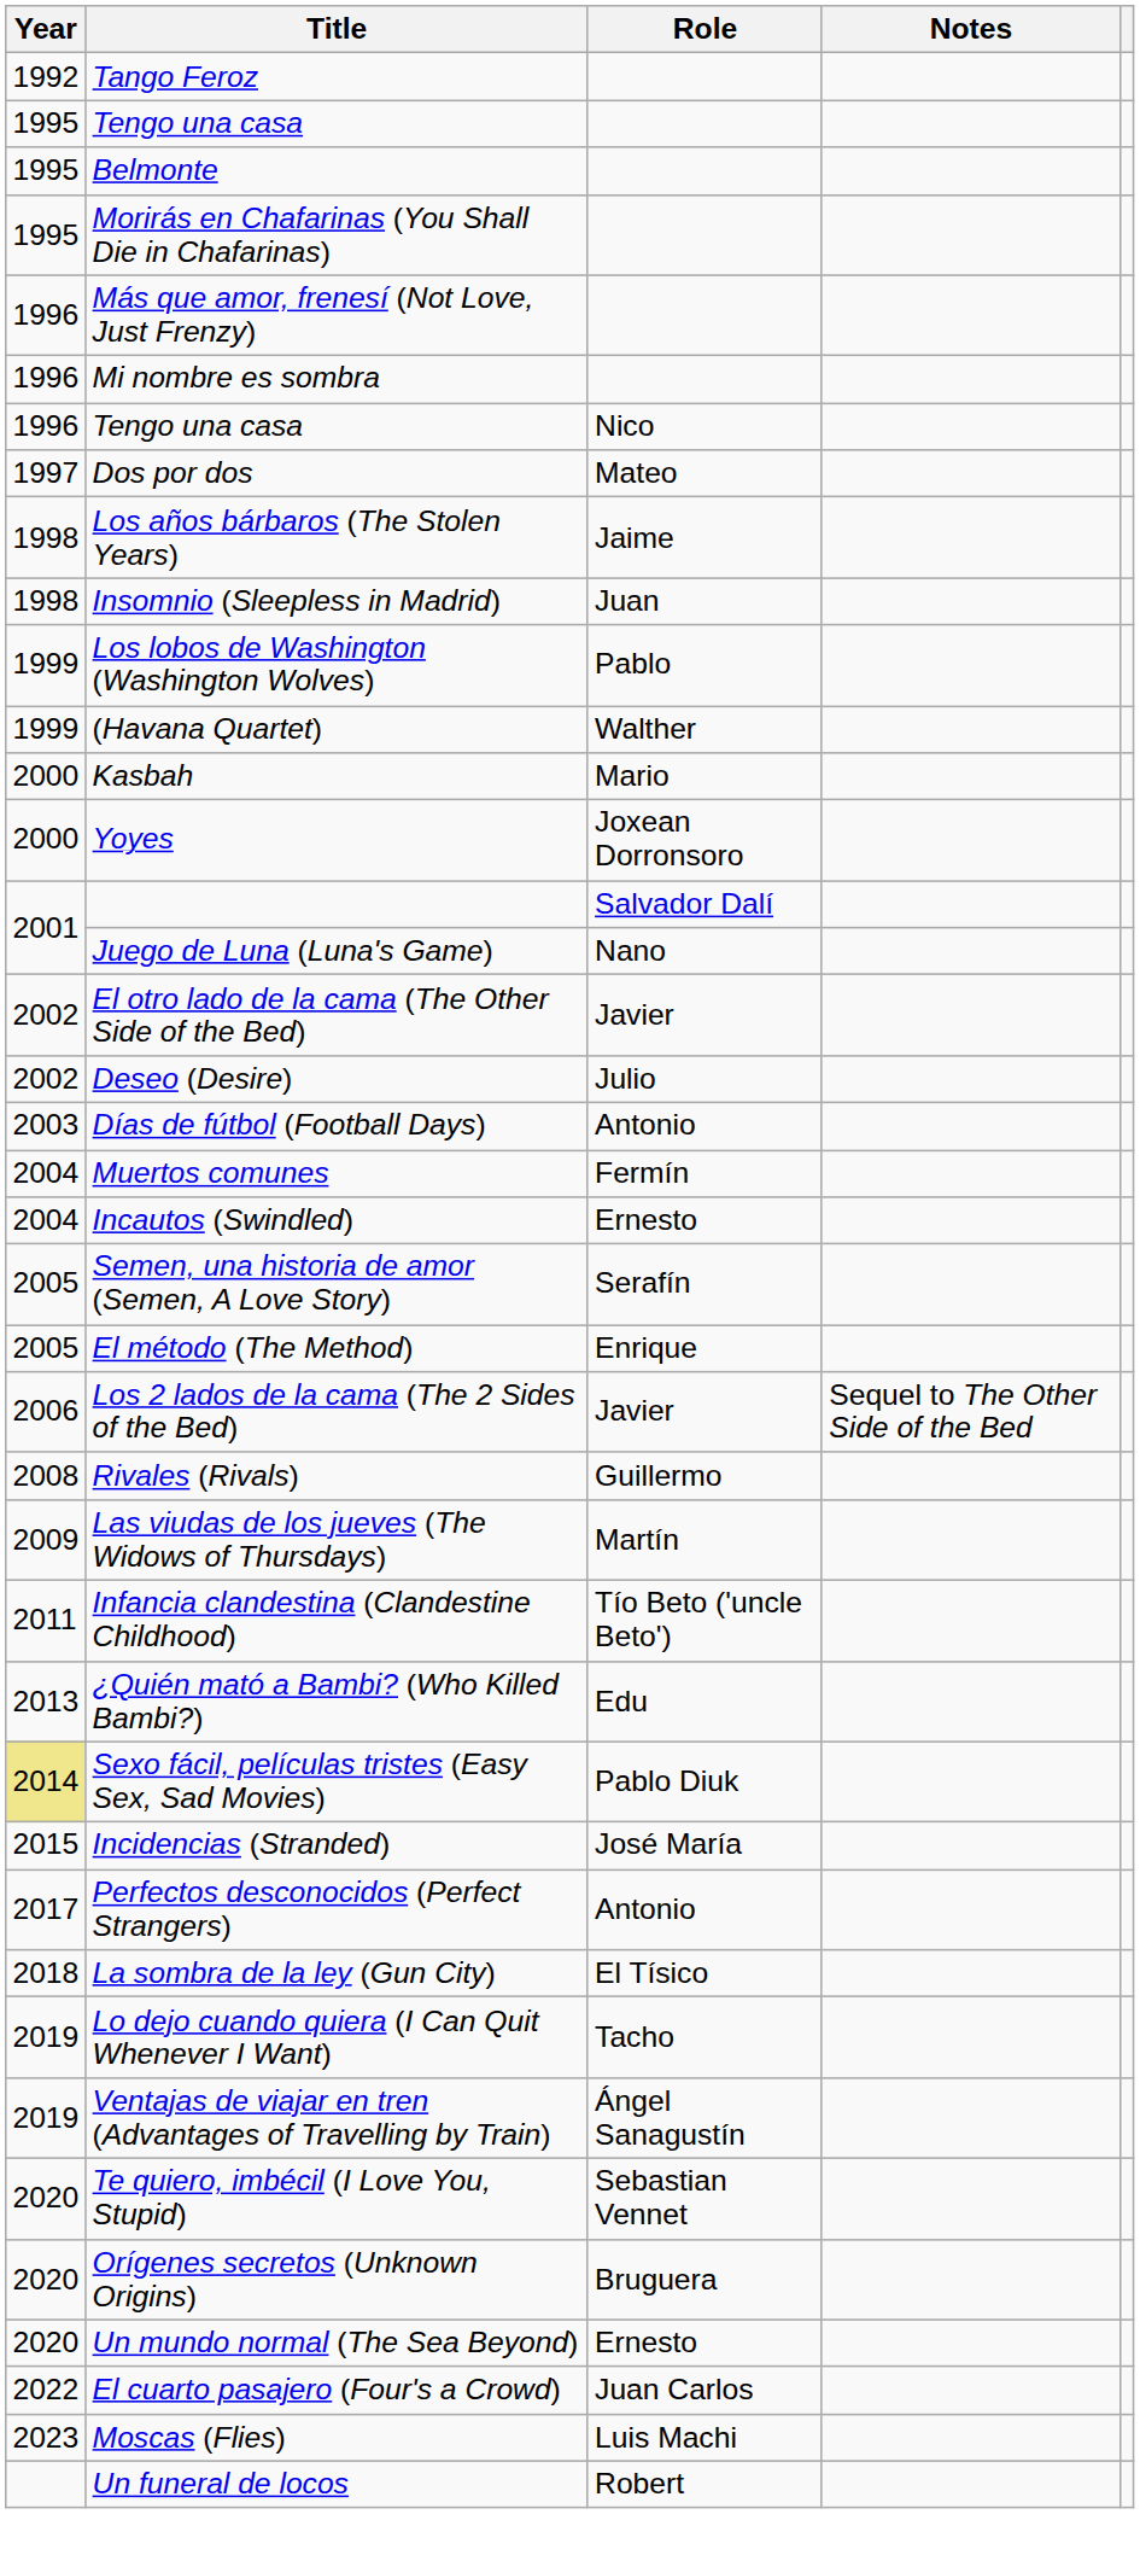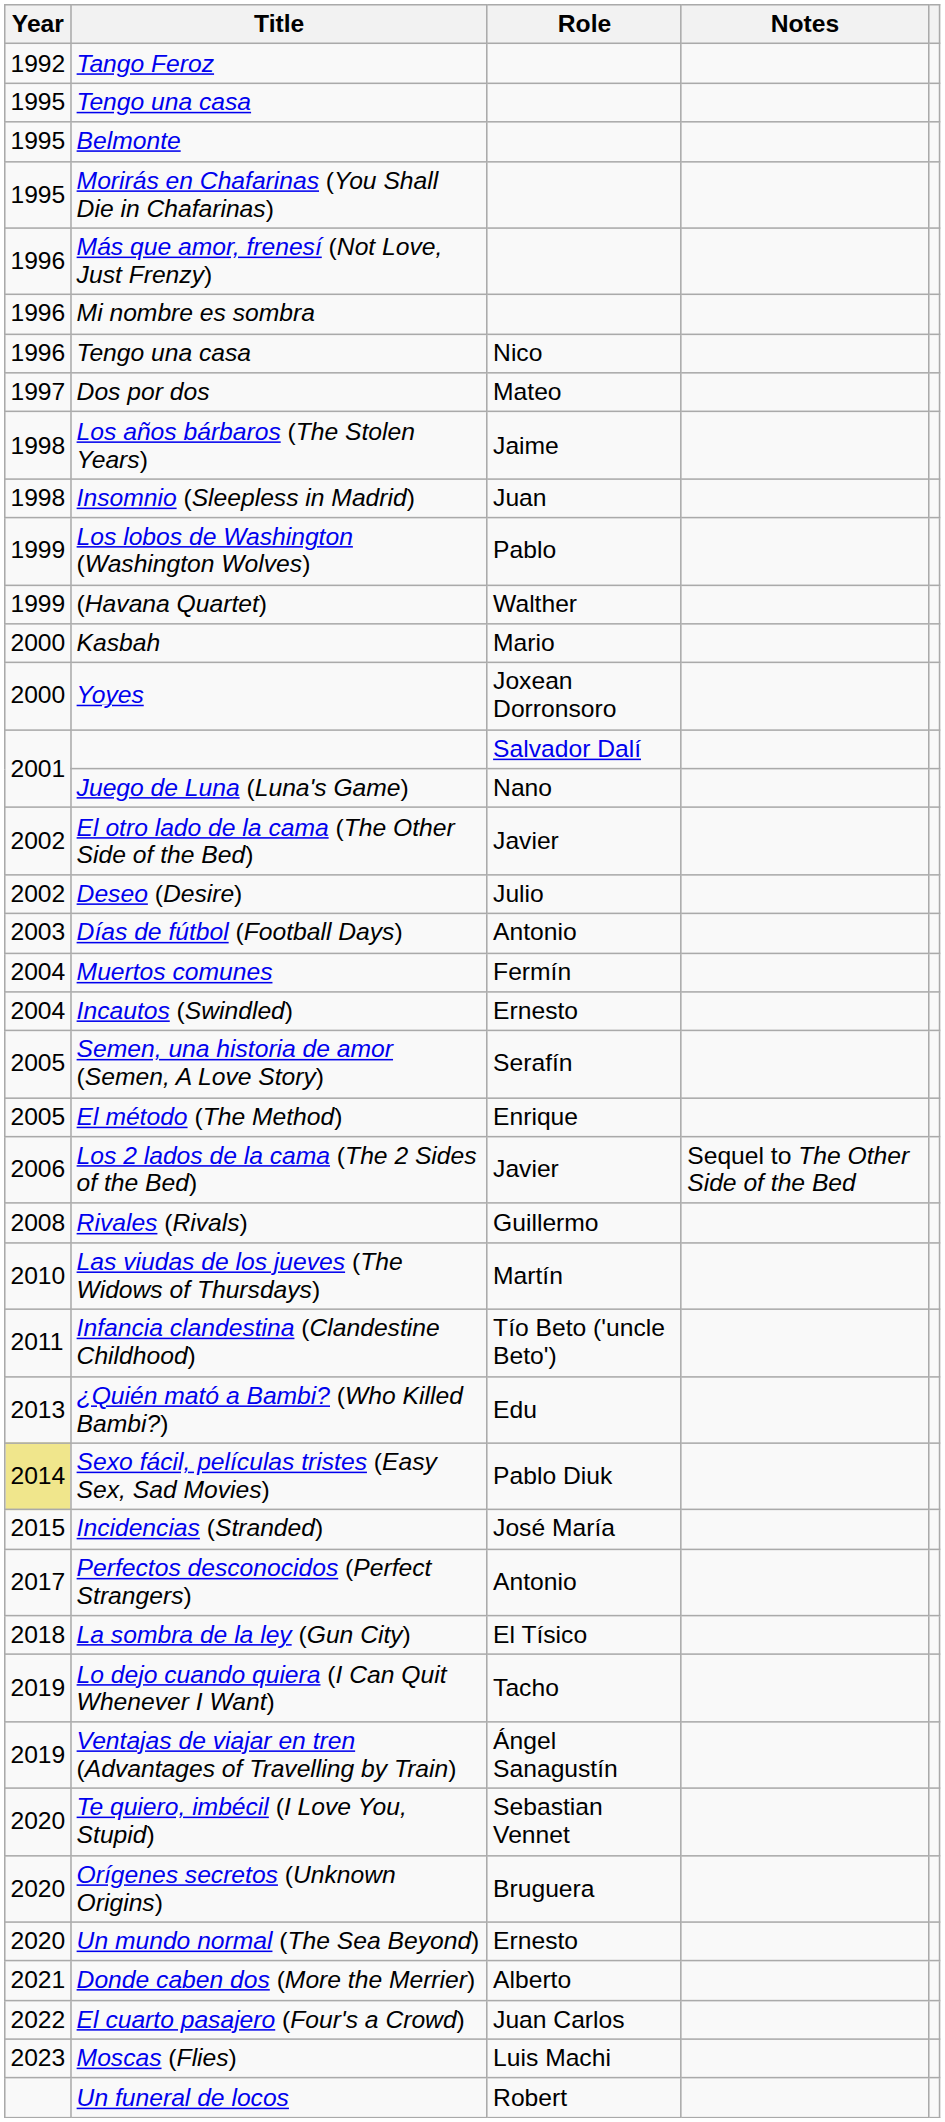 <table class="wikitable">
 <tr>
 <th>Year</th>
 <th>Title</th>
 <th>Role</th>
 <th>Notes</th>
 <th></th>
 </tr>
 <tr>
 <td>1992</td>
 <td><em><a href='#'>Tango Feroz</a></em></td>
 <td></td>
 <td></td>
 <td align = "center"></td>
 </tr>
 <tr>
 <td>1995</td>
 <td><em><a href='#'>Tengo una casa</a></em></td>
 <td></td>
 <td></td>
 <td align = "center"></td>
 </tr>
 <tr>
 <td>1995</td>
 <td><em><a href='#'>Belmonte</a></em></td>
 <td></td>
 <td></td>
 <td align = "center"></td>
 </tr>
 <tr>
 <td>1995</td>
 <td><em><a href='#'>Morirás en Chafarinas</a></em> (<em>You Shall Die in Chafarinas</em>)</td>
 <td></td>
 <td></td>
 <td align = "center"></td>
 </tr>
 <tr>
 <td>1996</td>
 <td><em><a href='#'>Más que amor, frenesí</a></em> (<em>Not Love, Just Frenzy</em>)</td>
 <td></td>
 <td></td>
 <td align = "center"></td>
 </tr>
 <tr>
 <td>1996</td>
 <td><em>Mi nombre es sombra</em></td>
 <td></td>
 <td></td>
 <td align = "center"></td>
 </tr>
 <tr>
 <td>1996</td>
 <td><em>Tengo una casa</em></td>
 <td>Nico</td>
 <td></td>
 <td align = "center"></td>
 </tr>
 <tr>
 <td>1997</td>
 <td><em>Dos por dos</em></td>
 <td>Mateo</td>
 <td></td>
 <td align = "center"></td>
 </tr>
 <tr>
 <td>1998</td>
 <td><em><a href='#'>Los años bárbaros</a></em> (<em>The Stolen Years</em>)</td>
 <td>Jaime</td>
 <td></td>
 <td align = "center"></td>
 </tr>
 <tr>
 <td>1998</td>
 <td><em><a href='#'>Insomnio</a></em> (<em>Sleepless in Madrid</em>)</td>
 <td>Juan</td>
 <td></td>
 <td align = "center"></td>
 </tr>
 <tr>
 <td>1999</td>
 <td><em><a href='#'>Los lobos de Washington</a></em> (<em>Washington Wolves</em>)</td>
 <td>Pablo</td>
 <td></td>
 <td align = "center"></td>
 </tr>
 <tr>
 <td>1999</td>
 <td><em></em> (<em>Havana Quartet</em>)</td>
 <td>Walther</td>
 <td></td>
 <td align = "center"></td>
 </tr>
 <tr>
 <td>2000</td>
 <td><em>Kasbah</em></td>
 <td>Mario</td>
 <td></td>
 <td align = "center"></td>
 </tr>
 <tr>
 <td>2000</td>
 <td><em><a href='#'>Yoyes</a></em></td>
 <td>Joxean Dorronsoro</td>
 <td></td>
 <td align = "center"></td>
 </tr>
 <tr>
 <td rowspan = "2">2001</td>
 <td><em></em></td>
 <td><a href='#'>Salvador Dalí</a></td>
 <td></td>
 <td align = "center"></td>
 </tr>
 <tr>
 <td><em><a href='#'>Juego de Luna</a></em> (<em>Luna's Game</em>)</td>
 <td>Nano</td>
 <td></td>
 <td align = "center"></td>
 </tr>
 <tr>
 <td>2002</td>
 <td><em><a href='#'>El otro lado de la cama</a></em> (<em>The Other Side of the Bed</em>)</td>
 <td>Javier</td>
 <td></td>
 <td align = "center"></td>
 </tr>
 <tr>
 <td>2002</td>
 <td><em><a href='#'>Deseo</a></em> (<em>Desire</em>)</td>
 <td>Julio</td>
 <td></td>
 <td align = "center"></td>
 </tr>
 <tr>
 <td>2003</td>
 <td><em><a href='#'>Días de fútbol</a></em> (<em>Football Days</em>)</td>
 <td>Antonio</td>
 <td></td>
 <td align = "center"></td>
 </tr>
 <tr>
 <td>2004</td>
 <td><em><a href='#'>Muertos comunes</a></em></td>
 <td>Fermín</td>
 <td></td>
 <td align = "center"></td>
 </tr>
 <tr>
 <td>2004</td>
 <td><em><a href='#'>Incautos</a></em> (<em>Swindled</em>)</td>
 <td>Ernesto</td>
 <td></td>
 <td align = "center"></td>
 </tr>
 <tr>
 <td>2005</td>
 <td><em><a href='#'>Semen, una historia de amor</a></em> (<em>Semen, A Love Story</em>)</td>
 <td>Serafín</td>
 <td></td>
 <td align = "center"></td>
 </tr>
 <tr>
 <td>2005</td>
 <td><em><a href='#'>El método</a></em> (<em>The Method</em>)</td>
 <td>Enrique</td>
 <td></td>
 <td align = "center"></td>
 </tr>
 <tr>
 <td>2006</td>
 <td><em><a href='#'>Los 2 lados de la cama</a></em> (<em>The 2 Sides of the Bed</em>)</td>
 <td>Javier</td>
 <td>Sequel to <em>The Other Side of the Bed</em></td>
 <td align = "center"></td>
 </tr>
 <tr>
 <td>2008</td>
 <td><em><a href='#'>Rivales</a></em> (<em>Rivals</em>)</td>
 <td>Guillermo</td>
 <td></td>
 <td align = "center"></td>
 </tr>
 <tr>
-<td>2009</td>
+<td>2010</td>
 <td><em><a href='#'>Las viudas de los jueves</a></em> (<em>The Widows of Thursdays</em>)</td>
 <td>Martín</td>
 <td></td>
 <td align = "center"></td>
 </tr>
 <tr>
 <td>2011</td>
 <td><em><a href='#'>Infancia clandestina</a></em> (<em>Clandestine Childhood</em>)</td>
 <td>Tío Beto ('uncle Beto')</td>
 <td></td>
 <td align = "center"></td>
 </tr>
 <tr>
 <td>2013</td>
 <td><em><a href='#'>¿Quién mató a Bambi?</a></em> (<em>Who Killed Bambi?</em>)</td>
 <td>Edu</td>
 <td></td>
 <td align = "center"></td>
 </tr>
 <tr>
 <td style="background: khaki;">2014</td>
 <td><em><a href='#'>Sexo fácil, películas tristes</a></em> (<em>Easy Sex, Sad Movies</em>)</td>
 <td>Pablo Diuk</td>
 <td></td>
 <td align = "center"></td>
 </tr>
 <tr>
 <td>2015</td>
 <td><em><a href='#'>Incidencias</a></em> (<em>Stranded</em>)</td>
 <td>José María</td>
 <td></td>
 <td></td>
 </tr>
 <tr>
 <td>2017</td>
 <td><em><a href='#'>Perfectos desconocidos</a></em> (<em>Perfect Strangers</em>)</td>
 <td>Antonio</td>
 <td></td>
 <td align = "center"></td>
 </tr>
 <tr>
 <td>2018</td>
 <td><em><a href='#'>La sombra de la ley</a></em> (<em>Gun City</em>)</td>
 <td>El Tísico</td>
 <td></td>
 <td align = "center"></td>
 </tr>
 <tr>
 <td>2019</td>
 <td><em><a href='#'>Lo dejo cuando quiera</a></em> (<em>I Can Quit Whenever I Want</em>)</td>
 <td>Tacho</td>
 <td></td>
 <td align = "center"></td>
 </tr>
 <tr>
 <td>2019</td>
 <td><em><a href='#'>Ventajas de viajar en tren</a></em> (<em>Advantages of Travelling by Train</em>)</td>
 <td>Ángel Sanagustín</td>
 <td></td>
 <td align = "center"></td>
 </tr>
 <tr>
 <td>2020</td>
 <td><em><a href='#'>Te quiero, imbécil</a></em> (<em>I Love You, Stupid</em>)</td>
 <td>Sebastian Vennet</td>
 <td></td>
 <td align = "center"></td>
 </tr>
 <tr>
 <td>2020</td>
 <td><em><a href='#'>Orígenes secretos</a></em> (<em>Unknown Origins</em>)</td>
 <td>Bruguera</td>
 <td></td>
 <td align = "center"></td>
 </tr>
 <tr>
 <td>2020</td>
 <td><em><a href='#'>Un mundo normal</a></em> (<em>The Sea Beyond</em>)</td>
 <td>Ernesto</td>
 <td></td>
 <td align = "center"></td>
 </tr>
 <tr>
+<td>2021</td>
+<td><em><a href='#'>Donde caben dos</a></em> (<em>More the Merrier</em>)</td>
+<td>Alberto</td>
+<td></td>
+<td align = "center"></td>
+</tr>
+<tr>
 <td>2022</td>
 <td><em><a href='#'>El cuarto pasajero</a></em> (<em>Four's a Crowd</em>)</td>
 <td>Juan Carlos</td>
 <td></td>
 <td align = "center"></td>
 </tr>
 <tr>
 <td>2023</td>
 <td><em><a href='#'>Moscas</a></em> (<em>Flies</em>)</td>
 <td>Luis Machi</td>
 <td></td>
 <td></td>
 </tr>
 <tr>
 <td></td>
 <td><em><a href='#'>Un funeral de locos</a></em></td>
 <td>Robert</td>
 <td></td>
 <td></td>
 </tr>
 </table>
